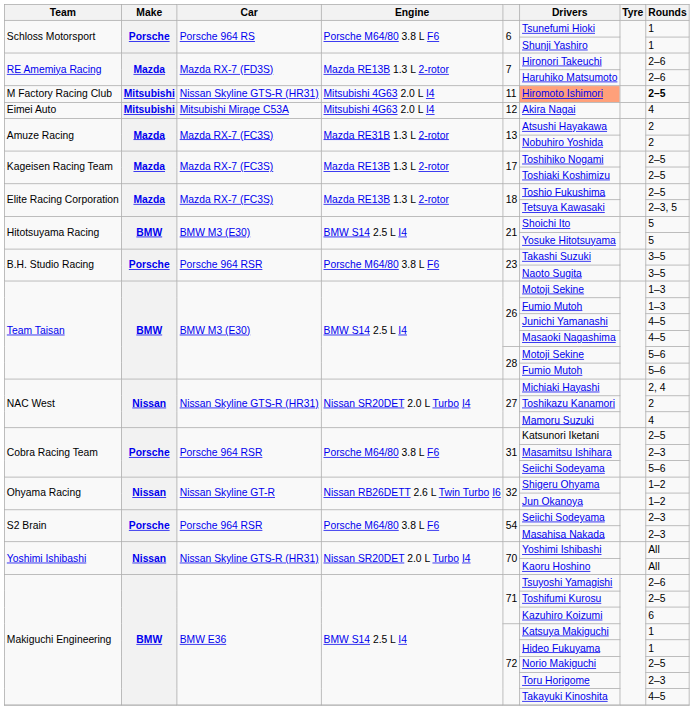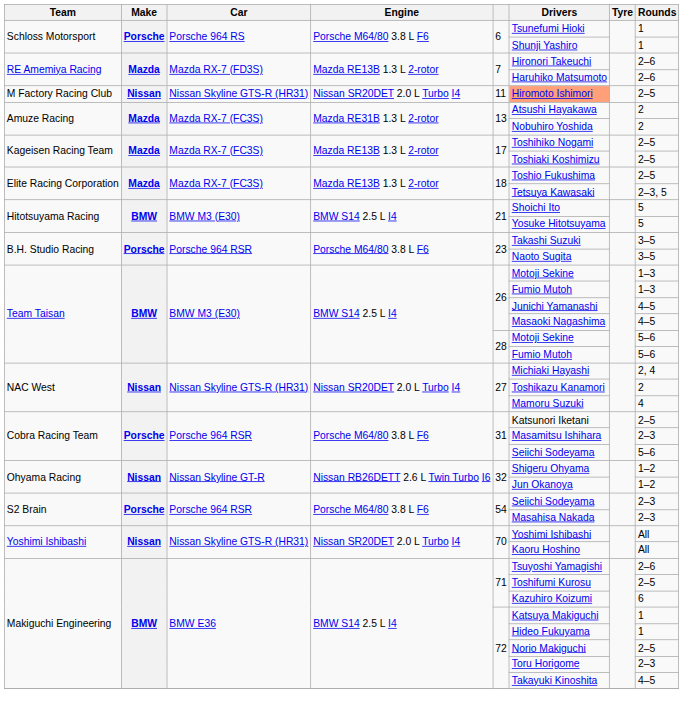 <table class="wikitable" style="font-size: 85%;">
 <tr>
 <th>Team</th>
 <th>Make</th>
 <th>Car</th>
 <th>Engine</th>
 <th></th>
 <th>Drivers</th>
 <th>Tyre</th>
 <th>Rounds</th>
 </tr>
 <tr>
 <td rowspan=2>Schloss Motorsport</td>
 <th rowspan=2><a href='#'>Porsche</a></th>
 <td rowspan=2><a href='#'>Porsche 964 RS</a></td>
 <td rowspan=2><a href='#'>Porsche M64/80</a> 3.8 L <a href='#'>F6</a></td>
 <td rowspan=2>6</td>
 <td> <a href='#'>Tsunefumi Hioki</a></td>
 <td align="center" rowspan=2></td>
 <td>1</td>
 </tr>
 <tr>
 <td> <a href='#'>Shunji Yashiro</a></td>
 <td>1</td>
 </tr>
 <tr>
 <td rowspan=2><a href='#'>RE Amemiya Racing</a></td>
 <th rowspan=2><a href='#'>Mazda</a></th>
 <td rowspan=2><a href='#'>Mazda RX-7 (FD3S)</a></td>
 <td rowspan=2><a href='#'>Mazda RE13B</a> 1.3 L <a href='#'>2-rotor</a></td>
 <td rowspan=2>7</td>
 <td> <a href='#'>Hironori Takeuchi</a></td>
 <td align="center" rowspan=2></td>
 <td>2–6</td>
 </tr>
 <tr>
 <td> <a href='#'>Haruhiko Matsumoto</a></td>
 <td>2–6</td>
 </tr>
 <tr>
 <td rowspan=1>M Factory Racing Club</td>
-<th rowspan=1><a href='#'>Mitsubishi</a></th>
+<th rowspan=1><a href='#'>Nissan</a></th>
 <td rowspan=1><a href='#'>Nissan Skyline GTS-R (HR31)</a></td>
-<td rowspan=1><a href='#'>Mitsubishi 4G63</a> 2.0 L <a href='#'>I4</a></td>
+<td rowspan=1><a href='#'>Nissan SR20DET</a> 2.0 L <a href='#'>Turbo</a> <a href='#'>I4</a></td>
 <td rowspan=1>11</td>
 <td style="background: lightsalmon;"> <a href='#'>Hiromoto Ishimori</a></td>
 <td rowspan=1 align="center"></td>
-<td><strong>2–5</strong></td>
-</tr>
-<tr>
-<td rowspan=1>Eimei Auto</td>
-<th rowspan=1><a href='#'>Mitsubishi</a></th>
-<td rowspan=1><a href='#'>Mitsubishi Mirage C53A</a></td>
-<td rowspan=1><a href='#'>Mitsubishi 4G63</a> 2.0 L <a href='#'>I4</a></td>
-<td rowspan=1>12</td>
-<td> <a href='#'>Akira Nagai</a></td>
-<td align="center" rowspan=1></td>
-<td>4</td>
+<td>2–5</td>
 </tr>
 <tr>
 <td rowspan=2>Amuze Racing</td>
 <th rowspan=2><a href='#'>Mazda</a></th>
 <td rowspan=2><a href='#'>Mazda RX-7 (FC3S)</a></td>
 <td rowspan=2><a href='#'>Mazda RE31B</a> 1.3 L <a href='#'>2-rotor</a></td>
 <td rowspan=2>13</td>
 <td> <a href='#'>Atsushi Hayakawa</a></td>
 <td align="center" rowspan=2></td>
 <td>2</td>
 </tr>
 <tr>
 <td> <a href='#'>Nobuhiro Yoshida</a></td>
 <td>2</td>
 </tr>
 <tr>
 <td rowspan=2>Kageisen Racing Team</td>
 <th rowspan=2><a href='#'>Mazda</a></th>
 <td rowspan=2><a href='#'>Mazda RX-7 (FC3S)</a></td>
 <td rowspan=2><a href='#'>Mazda RE13B</a> 1.3 L <a href='#'>2-rotor</a></td>
 <td rowspan=2>17</td>
 <td> <a href='#'>Toshihiko Nogami</a></td>
 <td align="center" rowspan=2></td>
 <td>2–5</td>
 </tr>
 <tr>
 <td> <a href='#'>Toshiaki Koshimizu</a></td>
 <td>2–5</td>
 </tr>
 <tr>
 <td rowspan="2">Elite Racing Corporation</td>
 <th rowspan="2"><a href='#'>Mazda</a></th>
 <td rowspan="2"><a href='#'>Mazda RX-7 (FC3S)</a></td>
 <td rowspan="2"><a href='#'>Mazda RE13B</a> 1.3 L <a href='#'>2-rotor</a></td>
 <td rowspan="2">18</td>
 <td> <a href='#'>Toshio Fukushima</a></td>
 <td align="center" rowspan=2></td>
 <td>2–5</td>
 </tr>
 <tr>
 <td> <a href='#'>Tetsuya Kawasaki</a></td>
 <td>2–3, 5</td>
 </tr>
 <tr>
 <td rowspan=2>Hitotsuyama Racing</td>
 <th rowspan=2><a href='#'>BMW</a></th>
 <td rowspan=2><a href='#'>BMW M3 (E30)</a></td>
 <td rowspan=2><a href='#'>BMW S14</a> 2.5 L <a href='#'>I4</a></td>
 <td rowspan=2>21</td>
 <td> <a href='#'>Shoichi Ito</a></td>
 <td align="center" rowspan=2></td>
 <td>5</td>
 </tr>
 <tr>
 <td> <a href='#'>Yosuke Hitotsuyama</a></td>
 <td>5</td>
 </tr>
 <tr>
 <td rowspan=2>B.H. Studio Racing</td>
 <th rowspan=2><a href='#'>Porsche</a></th>
 <td rowspan=2><a href='#'>Porsche 964 RSR</a></td>
 <td rowspan=2><a href='#'>Porsche M64/80</a> 3.8 L <a href='#'>F6</a></td>
 <td rowspan=2>23</td>
 <td> <a href='#'>Takashi Suzuki</a></td>
 <td align="center" rowspan=2></td>
 <td>3–5</td>
 </tr>
 <tr>
 <td> <a href='#'>Naoto Sugita</a></td>
 <td>3–5</td>
 </tr>
 <tr>
 <td rowspan=6><a href='#'>Team Taisan</a></td>
 <th rowspan=6><a href='#'>BMW</a></th>
 <td rowspan=6><a href='#'>BMW M3 (E30)</a></td>
 <td rowspan=6><a href='#'>BMW S14</a> 2.5 L <a href='#'>I4</a></td>
 <td rowspan=4>26</td>
 <td> <a href='#'>Motoji Sekine</a></td>
 <td align="center" rowspan=6></td>
 <td>1–3</td>
 </tr>
 <tr>
 <td> <a href='#'>Fumio Mutoh</a></td>
 <td>1–3</td>
 </tr>
 <tr>
 <td> <a href='#'>Junichi Yamanashi</a></td>
 <td>4–5</td>
 </tr>
 <tr>
 <td> <a href='#'>Masaoki Nagashima</a></td>
 <td>4–5</td>
 </tr>
 <tr>
 <td rowspan=2>28</td>
 <td> <a href='#'>Motoji Sekine</a></td>
 <td>5–6</td>
 </tr>
 <tr>
 <td> <a href='#'>Fumio Mutoh</a></td>
 <td>5–6</td>
 </tr>
 <tr>
 <td rowspan=3>NAC West</td>
 <th rowspan=3><a href='#'>Nissan</a></th>
 <td rowspan=3><a href='#'>Nissan Skyline GTS-R (HR31)</a></td>
 <td rowspan=3><a href='#'>Nissan SR20DET</a> 2.0 L <a href='#'>Turbo</a> <a href='#'>I4</a></td>
 <td rowspan=3>27</td>
 <td> <a href='#'>Michiaki Hayashi</a></td>
 <td rowspan=3 align="center"></td>
 <td>2, 4</td>
 </tr>
 <tr>
 <td> <a href='#'>Toshikazu Kanamori</a></td>
 <td>2</td>
 </tr>
 <tr>
 <td> <a href='#'>Mamoru Suzuki</a></td>
 <td>4</td>
 </tr>
 <tr>
 <td rowspan=3>Cobra Racing Team</td>
 <th rowspan=3><a href='#'>Porsche</a></th>
 <td rowspan=3><a href='#'>Porsche 964 RSR</a></td>
 <td rowspan=3><a href='#'>Porsche M64/80</a> 3.8 L <a href='#'>F6</a></td>
 <td rowspan=3>31</td>
 <td> Katsunori Iketani</td>
 <td align="center" rowspan=3></td>
 <td>2–5</td>
 </tr>
 <tr>
 <td> <a href='#'>Masamitsu Ishihara</a></td>
 <td>2–3</td>
 </tr>
 <tr>
 <td> <a href='#'>Seiichi Sodeyama</a></td>
 <td>5–6</td>
 </tr>
 <tr>
 <td rowspan=2>Ohyama Racing</td>
 <th rowspan=2><a href='#'>Nissan</a></th>
 <td rowspan=2><a href='#'>Nissan Skyline GT-R</a></td>
 <td rowspan=2><a href='#'>Nissan RB26DETT</a> 2.6 L <a href='#'>Twin Turbo</a> <a href='#'>I6</a></td>
 <td rowspan=2>32</td>
 <td> <a href='#'>Shigeru Ohyama</a></td>
 <td rowspan=2 align="center"></td>
 <td>1–2</td>
 </tr>
 <tr>
 <td> <a href='#'>Jun Okanoya</a></td>
 <td>1–2</td>
 </tr>
 <tr>
 <td rowspan=2>S2 Brain</td>
 <th rowspan=2><a href='#'>Porsche</a></th>
 <td rowspan=2><a href='#'>Porsche 964 RSR</a></td>
 <td rowspan=2><a href='#'>Porsche M64/80</a> 3.8 L <a href='#'>F6</a></td>
 <td rowspan=2>54</td>
 <td> <a href='#'>Seiichi Sodeyama</a></td>
 <td align="center" rowspan=2></td>
 <td>2–3</td>
 </tr>
 <tr>
 <td> <a href='#'>Masahisa Nakada</a></td>
 <td>2–3</td>
 </tr>
 <tr>
 <td rowspan=2><a href='#'>Yoshimi Ishibashi</a></td>
 <th rowspan=2><a href='#'>Nissan</a></th>
 <td rowspan=2><a href='#'>Nissan Skyline GTS-R (HR31)</a></td>
 <td rowspan=2><a href='#'>Nissan SR20DET</a> 2.0 L <a href='#'>Turbo</a> <a href='#'>I4</a></td>
 <td rowspan=2>70</td>
 <td> <a href='#'>Yoshimi Ishibashi</a></td>
 <td rowspan=2 align="center"></td>
 <td>All</td>
 </tr>
 <tr>
 <td> <a href='#'>Kaoru Hoshino</a></td>
 <td>All</td>
 </tr>
 <tr>
 <td rowspan=8>Makiguchi Engineering</td>
 <th rowspan=8><a href='#'>BMW</a></th>
 <td rowspan=8><a href='#'>BMW E36</a></td>
 <td rowspan=8><a href='#'>BMW S14</a> 2.5 L <a href='#'>I4</a></td>
 <td rowspan=3>71</td>
 <td> <a href='#'>Tsuyoshi Yamagishi</a></td>
 <td rowspan=8 align="center"></td>
 <td>2–6</td>
 </tr>
 <tr>
 <td> <a href='#'>Toshifumi Kurosu</a></td>
 <td>2–5</td>
 </tr>
 <tr>
 <td> <a href='#'>Kazuhiro Koizumi</a></td>
 <td>6</td>
 </tr>
 <tr>
 <td rowspan=5>72</td>
 <td> <a href='#'>Katsuya Makiguchi</a></td>
 <td>1</td>
 </tr>
 <tr>
 <td> <a href='#'>Hideo Fukuyama</a></td>
 <td>1</td>
 </tr>
 <tr>
 <td> <a href='#'>Norio Makiguchi</a></td>
 <td>2–5</td>
 </tr>
 <tr>
 <td> <a href='#'>Toru Horigome</a></td>
 <td>2–3</td>
 </tr>
 <tr>
 <td> <a href='#'>Takayuki Kinoshita</a></td>
 <td>4–5</td>
 </tr>
 <tr>
 </tr>
 </table>
